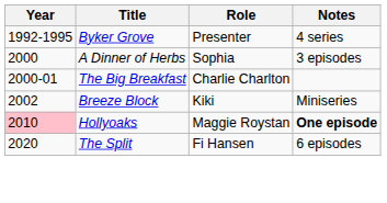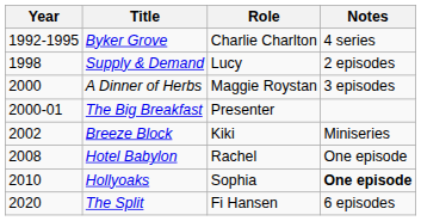 <table class="wikitable sortable">
 <tr>
 <th>Year</th>
 <th>Title</th>
 <th>Role</th>
 <th class="unsortable">Notes</th>
 </tr>
 <tr>
 <td>1992-1995</td>
 <td><em><a href='#'>Byker Grove</a></em></td>
-<td>Presenter</td>
+<td>Charlie Charlton</td>
 <td>4 series</td>
+</tr>
+<tr>
+<td>1998</td>
+<td><em><a href='#'>Supply & Demand</a></em></td>
+<td>Lucy</td>
+<td>2 episodes</td>
 </tr>
 <tr>
 <td>2000</td>
 <td><em>A Dinner of Herbs</em></td>
-<td>Sophia</td>
+<td>Maggie Roystan</td>
 <td>3 episodes</td>
 </tr>
 <tr>
 <td>2000-01</td>
 <td><em><a href='#'>The Big Breakfast</a></em></td>
-<td>Charlie Charlton</td>
+<td>Presenter</td>
 <td></td>
 </tr>
 <tr>
 <td>2002</td>
 <td><em><a href='#'>Breeze Block</a></em></td>
 <td>Kiki</td>
 <td>Miniseries</td>
 </tr>
 <tr>
-<td style="background: pink;">2010</td>
+<td>2008</td>
+<td><em><a href='#'>Hotel Babylon</a></em></td>
+<td>Rachel</td>
+<td>One episode</td>
+</tr>
+<tr>
+<td>2010</td>
 <td><em><a href='#'>Hollyoaks</a></em></td>
-<td>Maggie Roystan</td>
+<td>Sophia</td>
 <td><strong>One episode</strong></td>
 </tr>
 <tr>
 <td>2020</td>
 <td><em><a href='#'>The Split</a></em></td>
 <td>Fi Hansen</td>
 <td>6 episodes</td>
 </tr>
 </table>
